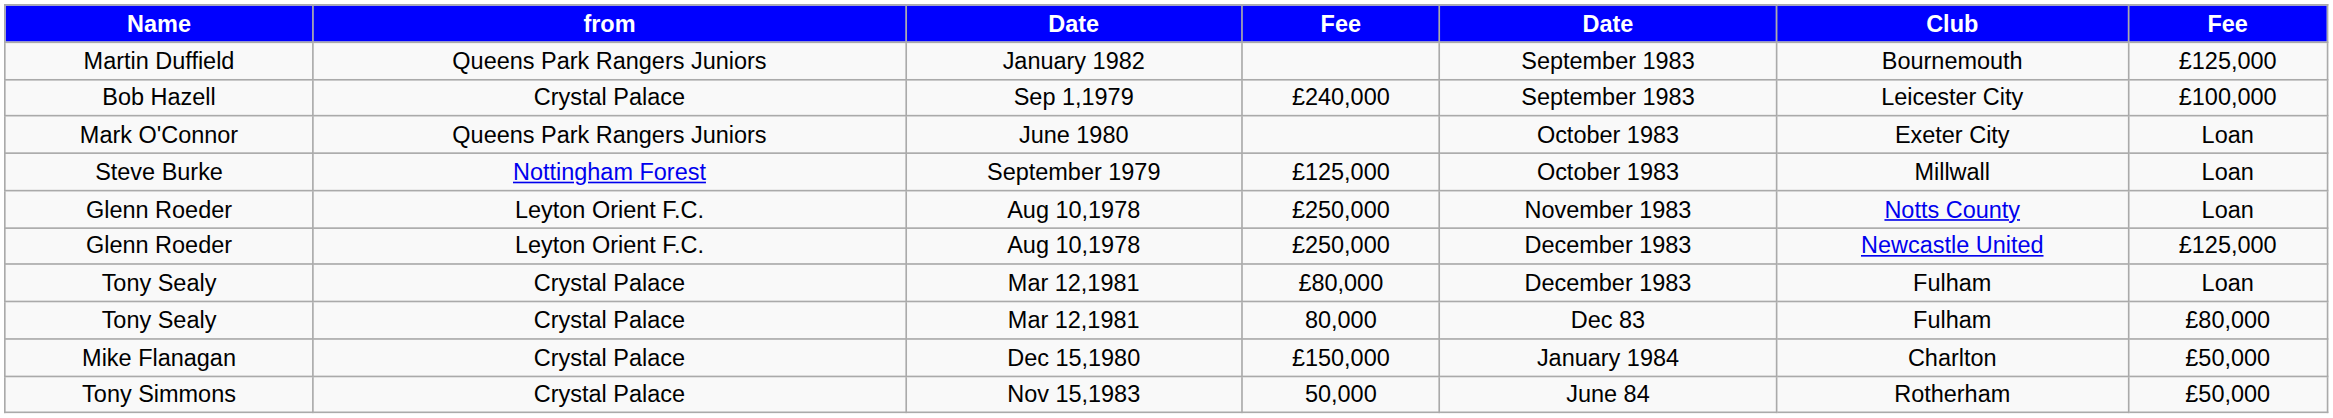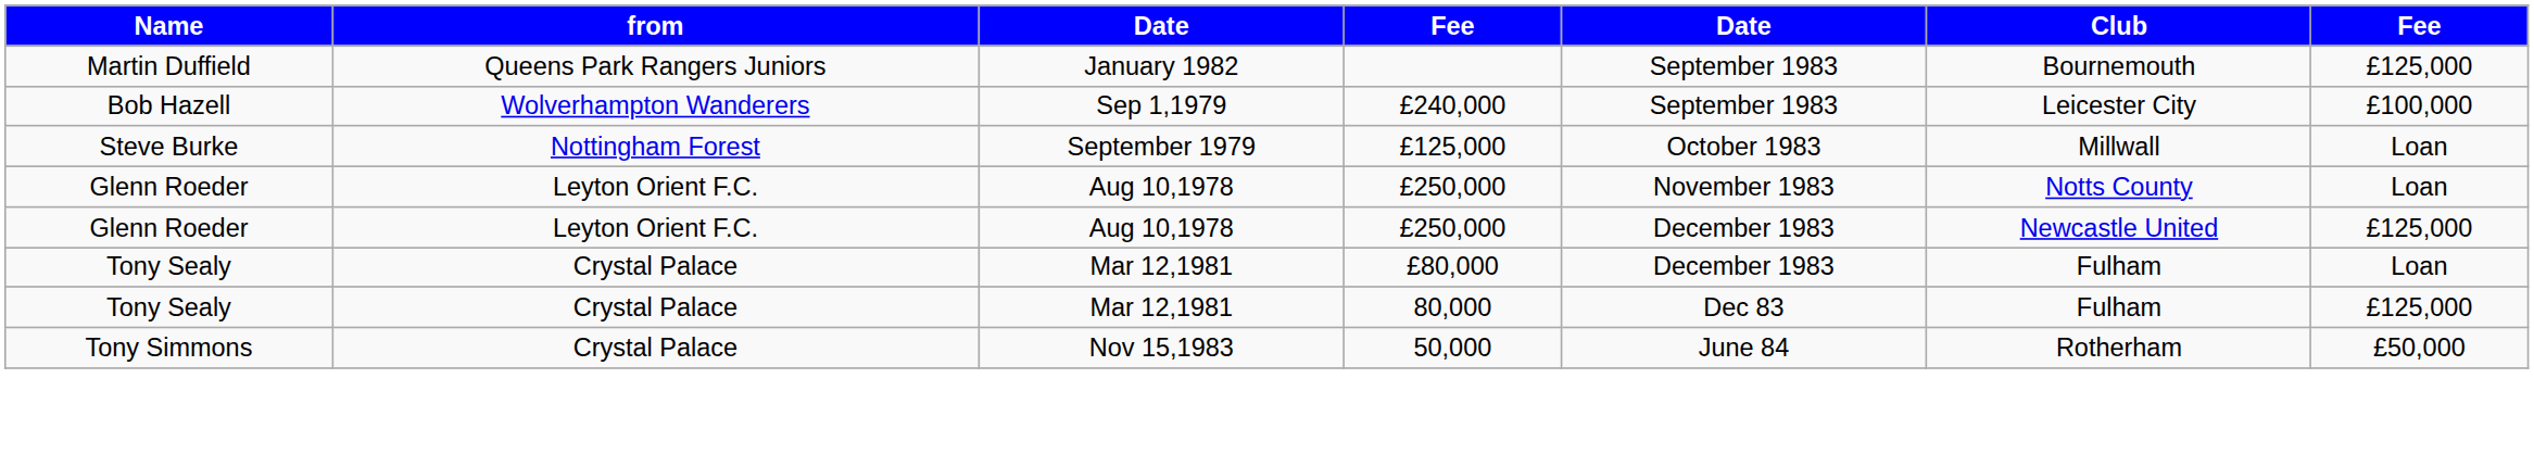 <table class="wikitable" style="text-align:center; font-size:90%; width:90%;">
 <tr>
 <th style="background:#0000FF; color:#FFFFFF; text-align:center;"><strong>Name</strong></th>
 <th style="background:#0000FF; color:#FFFFFF; text-align:center;">from</th>
 <th style="background:#0000FF; color:#FFFFFF; text-align:center;">Date</th>
 <th style="background:#0000FF; color:#FFFFFF; text-align:center;">Fee</th>
 <th style="background:#0000FF; color:#FFFFFF; text-align:center;"><strong>Date</strong></th>
 <th style="background:#0000FF; color:#FFFFFF; text-align:center;">Club</th>
 <th style="background:#0000FF; color:#FFFFFF; text-align:center;"><strong>Fee</strong></th>
 </tr>
 <tr>
 <td>Martin Duffield</td>
 <td>Queens Park Rangers Juniors</td>
 <td>January 1982</td>
 <td></td>
 <td>September 1983</td>
 <td>Bournemouth</td>
 <td>£125,000</td>
 </tr>
 <tr>
 <td>Bob Hazell</td>
-<td>Crystal Palace</td>
+<td><a href='#'>Wolverhampton Wanderers</a></td>
 <td>Sep 1,1979</td>
 <td>£240,000</td>
 <td>September 1983</td>
 <td>Leicester City</td>
 <td>£100,000</td>
-</tr>
-<tr>
-<td>Mark O'Connor</td>
-<td>Queens Park Rangers Juniors</td>
-<td>June 1980</td>
-<td></td>
-<td>October 1983</td>
-<td>Exeter City</td>
-<td>Loan</td>
 </tr>
 <tr>
 <td>Steve Burke</td>
 <td><a href='#'>Nottingham Forest</a></td>
 <td>September 1979</td>
 <td>£125,000</td>
 <td>October 1983</td>
 <td>Millwall</td>
 <td>Loan</td>
 </tr>
 <tr>
 <td>Glenn Roeder</td>
 <td>Leyton Orient F.C.</td>
 <td>Aug 10,1978</td>
 <td>£250,000</td>
 <td>November 1983</td>
 <td><a href='#'>Notts County</a></td>
 <td>Loan</td>
 </tr>
 <tr>
 <td>Glenn Roeder</td>
 <td>Leyton Orient F.C.</td>
 <td>Aug 10,1978</td>
 <td>£250,000</td>
 <td>December 1983</td>
 <td><a href='#'>Newcastle United</a></td>
 <td>£125,000</td>
 </tr>
 <tr>
 <td>Tony Sealy</td>
 <td>Crystal Palace</td>
 <td>Mar 12,1981</td>
 <td>£80,000</td>
 <td>December 1983</td>
 <td>Fulham</td>
 <td>Loan</td>
 </tr>
 <tr>
 <td>Tony Sealy</td>
 <td>Crystal Palace</td>
 <td>Mar 12,1981</td>
 <td>80,000</td>
 <td>Dec 83</td>
 <td>Fulham</td>
-<td>£80,000</td>
-</tr>
-<tr>
-<td>Mike Flanagan</td>
-<td>Crystal Palace</td>
-<td>Dec 15,1980</td>
-<td>£150,000</td>
-<td>January 1984</td>
-<td>Charlton</td>
-<td>£50,000</td>
+<td>£125,000</td>
 </tr>
 <tr>
 <td>Tony Simmons</td>
 <td>Crystal Palace</td>
 <td>Nov 15,1983</td>
 <td>50,000</td>
 <td>June 84</td>
 <td>Rotherham</td>
 <td>£50,000</td>
 </tr>
 </table>
